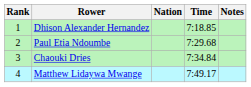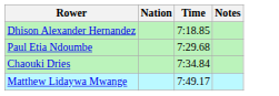 <table class="wikitable sortable" style="text-align:center">
 <tr>
-<th>Rank</th>
 <th>Rower</th>
 <th>Nation</th>
 <th>Time</th>
 <th>Notes</th>
 </tr>
 <tr bgcolor=bbf3bb>
-<td>1</td>
 <td align=left><a href='#'>Dhison Alexander Hernandez</a></td>
 <td align=left></td>
 <td>7:18.85</td>
 <td></td>
 </tr>
 <tr bgcolor=bbf3bb>
-<td>2</td>
 <td align=left><a href='#'>Paul Etia Ndoumbe</a></td>
 <td align=left></td>
 <td>7:29.68</td>
 <td></td>
 </tr>
 <tr bgcolor=bbf3bb>
-<td>3</td>
 <td align=left><a href='#'>Chaouki Dries</a></td>
 <td align=left></td>
 <td>7:34.84</td>
 <td></td>
 </tr>
 <tr bgcolor=bbf9ff>
-<td>4</td>
 <td align=left><a href='#'>Matthew Lidaywa Mwange</a></td>
 <td align=left></td>
 <td>7:49.17</td>
 <td></td>
 </tr>
 </table>
